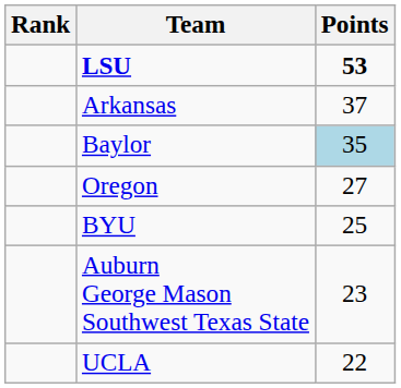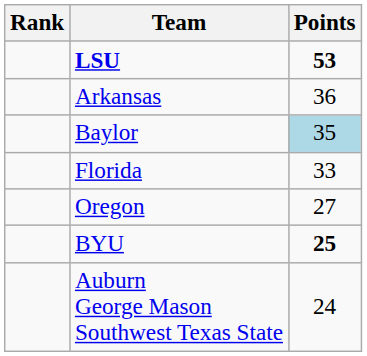 <table class="wikitable sortable" style="text-align:center">
 <tr>
 <th>Rank</th>
 <th>Team</th>
 <th>Points</th>
 </tr>
 <tr>
 <td></td>
 <td align="left"><strong><a href='#'>LSU</a></strong></td>
 <td><strong>53</strong></td>
 </tr>
 <tr>
 <td></td>
 <td align="left"><a href='#'>Arkansas</a></td>
-<td>37</td>
+<td>36</td>
 </tr>
 <tr>
 <td></td>
 <td align="left"><a href='#'>Baylor</a></td>
 <td style="background: lightblue;">35</td>
+</tr>
+<tr>
+<td></td>
+<td align="left"><a href='#'>Florida</a></td>
+<td>33</td>
 </tr>
 <tr>
 <td></td>
 <td align="left"><a href='#'>Oregon</a></td>
 <td>27</td>
 </tr>
 <tr>
 <td></td>
 <td align="left"><a href='#'>BYU</a></td>
-<td>25</td>
+<td><strong>25</strong></td>
 </tr>
 <tr>
 <td></td>
 <td align="left"><a href='#'>Auburn</a><br><a href='#'>George Mason</a><br><a href='#'>Southwest Texas State</a></td>
-<td>23</td>
-</tr>
-<tr>
-<td></td>
-<td align="left"><a href='#'>UCLA</a></td>
-<td>22</td>
+<td>24</td>
 </tr>
 </table>
